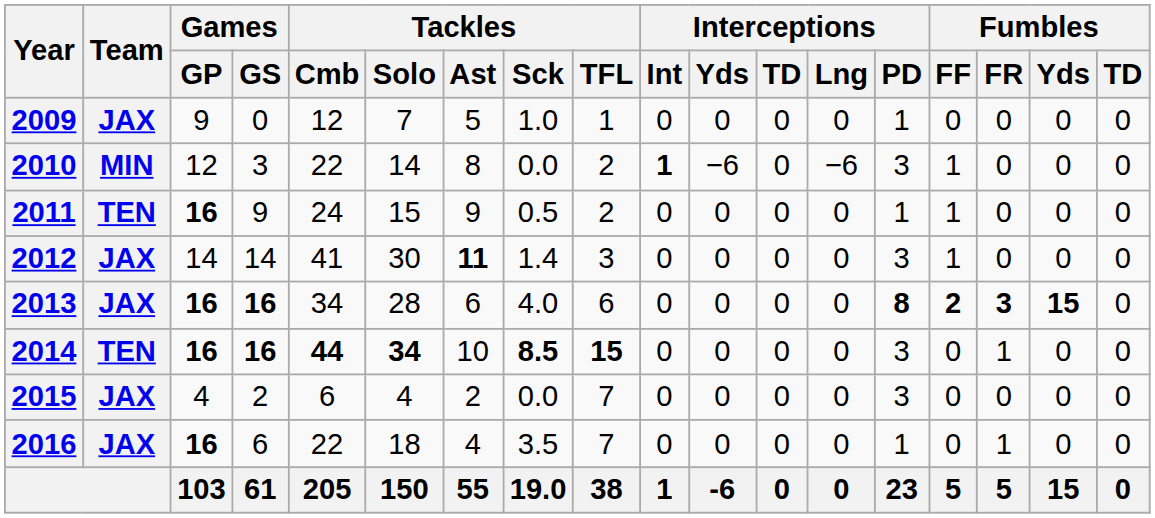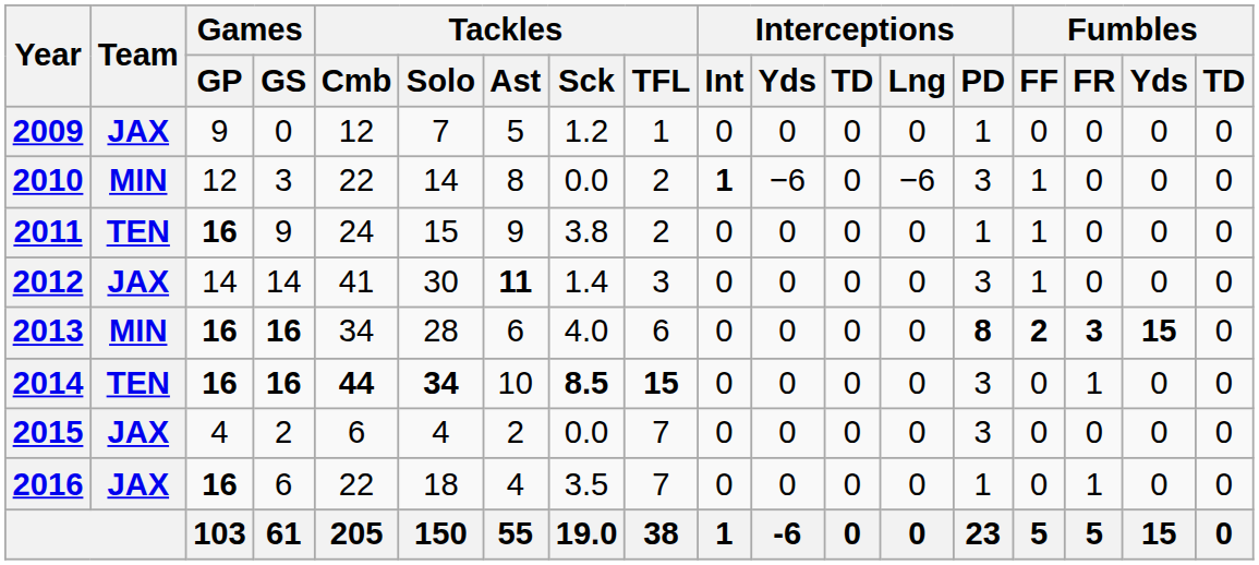 <table class="wikitable" style="text-align:center">
 <tr>
 <th rowspan="2">Year</th>
 <th rowspan="2">Team</th>
 <th colspan="2">Games</th>
 <th colspan="5">Tackles</th>
 <th colspan="5">Interceptions</th>
 <th colspan="4">Fumbles</th>
 </tr>
 <tr>
 <th>GP</th>
 <th>GS</th>
 <th>Cmb</th>
 <th>Solo</th>
 <th>Ast</th>
 <th>Sck</th>
 <th>TFL</th>
 <th>Int</th>
 <th>Yds</th>
 <th>TD</th>
 <th>Lng</th>
 <th>PD</th>
 <th>FF</th>
 <th>FR</th>
 <th>Yds</th>
 <th>TD</th>
 </tr>
 <tr>
 <th><a href='#'>2009</a></th>
 <th><a href='#'>JAX</a></th>
 <td>9</td>
 <td>0</td>
 <td>12</td>
 <td>7</td>
 <td>5</td>
-<td>1.0</td>
+<td>1.2</td>
 <td>1</td>
 <td>0</td>
 <td>0</td>
 <td>0</td>
 <td>0</td>
 <td>1</td>
 <td>0</td>
 <td>0</td>
 <td>0</td>
 <td>0</td>
 </tr>
 <tr>
 <th><a href='#'>2010</a></th>
 <th><a href='#'>MIN</a></th>
 <td>12</td>
 <td>3</td>
 <td>22</td>
 <td>14</td>
 <td>8</td>
 <td>0.0</td>
 <td>2</td>
 <td><strong>1</strong></td>
 <td>−6</td>
 <td>0</td>
 <td>−6</td>
 <td>3</td>
 <td>1</td>
 <td>0</td>
 <td>0</td>
 <td>0</td>
 </tr>
 <tr>
 <th><a href='#'>2011</a></th>
 <th><a href='#'>TEN</a></th>
 <td><strong>16</strong></td>
 <td>9</td>
 <td>24</td>
 <td>15</td>
 <td>9</td>
-<td>0.5</td>
+<td>3.8</td>
 <td>2</td>
 <td>0</td>
 <td>0</td>
 <td>0</td>
 <td>0</td>
 <td>1</td>
 <td>1</td>
 <td>0</td>
 <td>0</td>
 <td>0</td>
 </tr>
 <tr>
 <th><a href='#'>2012</a></th>
 <th><a href='#'>JAX</a></th>
 <td>14</td>
 <td>14</td>
 <td>41</td>
 <td>30</td>
 <td><strong>11</strong></td>
 <td>1.4</td>
 <td>3</td>
 <td>0</td>
 <td>0</td>
 <td>0</td>
 <td>0</td>
 <td>3</td>
 <td>1</td>
 <td>0</td>
 <td>0</td>
 <td>0</td>
 </tr>
 <tr>
 <th><a href='#'>2013</a></th>
-<th><a href='#'>JAX</a></th>
+<th><a href='#'>MIN</a></th>
 <td><strong>16</strong></td>
 <td><strong>16</strong></td>
 <td>34</td>
 <td>28</td>
 <td>6</td>
 <td>4.0</td>
 <td>6</td>
 <td>0</td>
 <td>0</td>
 <td>0</td>
 <td>0</td>
 <td><strong>8</strong></td>
 <td><strong>2</strong></td>
 <td><strong>3</strong></td>
 <td><strong>15</strong></td>
 <td>0</td>
 </tr>
 <tr>
 <th><a href='#'>2014</a></th>
 <th><a href='#'>TEN</a></th>
 <td><strong>16</strong></td>
 <td><strong>16</strong></td>
 <td><strong>44</strong></td>
 <td><strong>34</strong></td>
 <td>10</td>
 <td><strong>8.5</strong></td>
 <td><strong>15</strong></td>
 <td>0</td>
 <td>0</td>
 <td>0</td>
 <td>0</td>
 <td>3</td>
 <td>0</td>
 <td>1</td>
 <td>0</td>
 <td>0</td>
 </tr>
 <tr>
 <th><a href='#'>2015</a></th>
 <th><a href='#'>JAX</a></th>
 <td>4</td>
 <td>2</td>
 <td>6</td>
 <td>4</td>
 <td>2</td>
 <td>0.0</td>
 <td>7</td>
 <td>0</td>
 <td>0</td>
 <td>0</td>
 <td>0</td>
 <td>3</td>
 <td>0</td>
 <td>0</td>
 <td>0</td>
 <td>0</td>
 </tr>
 <tr>
 <th><a href='#'>2016</a></th>
 <th><a href='#'>JAX</a></th>
 <td><strong>16</strong></td>
 <td>6</td>
 <td>22</td>
 <td>18</td>
 <td>4</td>
 <td>3.5</td>
 <td>7</td>
 <td>0</td>
 <td>0</td>
 <td>0</td>
 <td>0</td>
 <td>1</td>
 <td>0</td>
 <td>1</td>
 <td>0</td>
 <td>0</td>
 </tr>
 <tr>
 <th colspan="2"></th>
 <th>103</th>
 <th>61</th>
 <th>205</th>
 <th>150</th>
 <th>55</th>
 <th>19.0</th>
 <th>38</th>
 <th>1</th>
 <th>-6</th>
 <th>0</th>
 <th>0</th>
 <th>23</th>
 <th>5</th>
 <th>5</th>
 <th>15</th>
 <th>0</th>
 </tr>
 </table>
